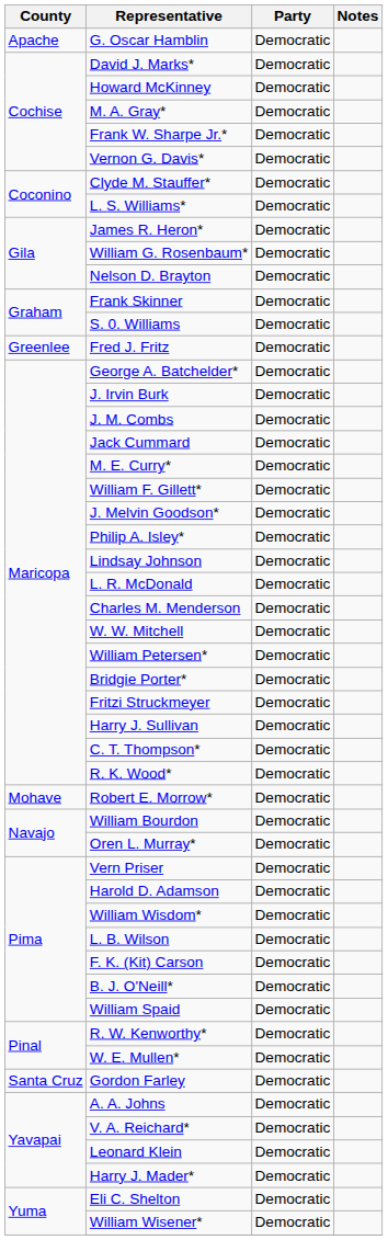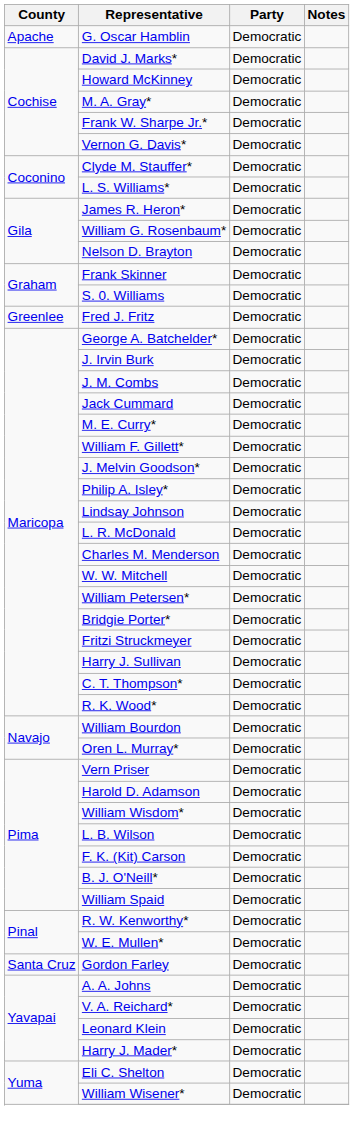 <table class=wikitable>
 <tr>
 <th>County</th>
 <th>Representative</th>
 <th>Party</th>
 <th>Notes</th>
 </tr>
 <tr>
 <td><a href='#'>Apache</a></td>
 <td><a href='#'>G. Oscar Hamblin</a></td>
 <td>Democratic</td>
 <td></td>
 </tr>
 <tr>
 <td rowspan="5"><a href='#'>Cochise</a></td>
 <td><a href='#'>David J. Marks</a>*</td>
 <td>Democratic</td>
 <td></td>
 </tr>
 <tr>
 <td><a href='#'>Howard McKinney</a></td>
 <td>Democratic</td>
 <td></td>
 </tr>
 <tr>
 <td><a href='#'>M. A. Gray</a>*</td>
 <td>Democratic</td>
 <td></td>
 </tr>
 <tr>
 <td><a href='#'>Frank W. Sharpe Jr.</a>*</td>
 <td>Democratic</td>
 <td></td>
 </tr>
 <tr>
 <td><a href='#'>Vernon G. Davis</a>*</td>
 <td>Democratic</td>
 <td></td>
 </tr>
 <tr>
 <td rowspan="2"><a href='#'>Coconino</a></td>
 <td><a href='#'>Clyde M. Stauffer</a>*</td>
 <td>Democratic</td>
 <td></td>
 </tr>
 <tr>
 <td><a href='#'>L. S. Williams</a>*</td>
 <td>Democratic</td>
 <td></td>
 </tr>
 <tr>
 <td rowspan="3"><a href='#'>Gila</a></td>
 <td><a href='#'>James R. Heron</a>*</td>
 <td>Democratic</td>
 <td></td>
 </tr>
 <tr>
 <td><a href='#'>William G. Rosenbaum</a>*</td>
 <td>Democratic</td>
 <td></td>
 </tr>
 <tr>
 <td><a href='#'>Nelson D. Brayton</a></td>
 <td>Democratic</td>
 <td></td>
 </tr>
 <tr>
 <td rowspan="2"><a href='#'>Graham</a></td>
 <td><a href='#'>Frank Skinner</a></td>
 <td>Democratic</td>
 <td></td>
 </tr>
 <tr>
 <td><a href='#'>S. 0. Williams</a></td>
 <td>Democratic</td>
 <td></td>
 </tr>
 <tr>
 <td><a href='#'>Greenlee</a></td>
 <td><a href='#'>Fred J. Fritz</a></td>
 <td>Democratic</td>
 <td></td>
 </tr>
 <tr>
 <td rowspan="18"><a href='#'>Maricopa</a></td>
 <td><a href='#'>George A. Batchelder</a>*</td>
 <td>Democratic</td>
 <td></td>
 </tr>
 <tr>
 <td><a href='#'>J. Irvin Burk</a></td>
 <td>Democratic</td>
 <td></td>
 </tr>
 <tr>
 <td><a href='#'>J. M. Combs</a></td>
 <td>Democratic</td>
 <td></td>
 </tr>
 <tr>
 <td><a href='#'>Jack Cummard</a></td>
 <td>Democratic</td>
 <td></td>
 </tr>
 <tr>
 <td><a href='#'>M. E. Curry</a>*</td>
 <td>Democratic</td>
 <td></td>
 </tr>
 <tr>
 <td><a href='#'>William F. Gillett</a>*</td>
 <td>Democratic</td>
 <td></td>
 </tr>
 <tr>
 <td><a href='#'>J. Melvin Goodson</a>*</td>
 <td>Democratic</td>
 <td></td>
 </tr>
 <tr>
 <td><a href='#'>Philip A. Isley</a>*</td>
 <td>Democratic</td>
 <td></td>
 </tr>
 <tr>
 <td><a href='#'>Lindsay Johnson</a></td>
 <td>Democratic</td>
 <td></td>
 </tr>
 <tr>
 <td><a href='#'>L. R. McDonald</a></td>
 <td>Democratic</td>
 <td></td>
 </tr>
 <tr>
 <td><a href='#'>Charles M. Menderson</a></td>
 <td>Democratic</td>
 <td></td>
 </tr>
 <tr>
 <td><a href='#'>W. W. Mitchell</a></td>
 <td>Democratic</td>
 <td></td>
 </tr>
 <tr>
 <td><a href='#'>William Petersen</a>*</td>
 <td>Democratic</td>
 <td></td>
 </tr>
 <tr>
 <td><a href='#'>Bridgie Porter</a>*</td>
 <td>Democratic</td>
 <td></td>
 </tr>
 <tr>
 <td><a href='#'>Fritzi Struckmeyer</a></td>
 <td>Democratic</td>
 <td></td>
 </tr>
 <tr>
 <td><a href='#'>Harry J. Sullivan</a></td>
 <td>Democratic</td>
 <td></td>
 </tr>
 <tr>
 <td><a href='#'>C. T. Thompson</a>*</td>
 <td>Democratic</td>
 <td></td>
 </tr>
 <tr>
 <td><a href='#'>R. K. Wood</a>*</td>
 <td>Democratic</td>
 <td></td>
 </tr>
 <tr>
-<td><a href='#'>Mohave</a></td>
-<td><a href='#'>Robert E. Morrow</a>*</td>
-<td>Democratic</td>
-<td></td>
-</tr>
-<tr>
 <td rowspan="2"><a href='#'>Navajo</a></td>
 <td><a href='#'>William Bourdon</a></td>
 <td>Democratic</td>
 <td></td>
 </tr>
 <tr>
 <td><a href='#'>Oren L. Murray</a>*</td>
 <td>Democratic</td>
 <td></td>
 </tr>
 <tr>
 <td rowspan="7"><a href='#'>Pima</a></td>
 <td><a href='#'>Vern Priser</a></td>
 <td>Democratic</td>
 <td></td>
 </tr>
 <tr>
 <td><a href='#'>Harold D. Adamson</a></td>
 <td>Democratic</td>
 <td></td>
 </tr>
 <tr>
 <td><a href='#'>William Wisdom</a>*</td>
 <td>Democratic</td>
 <td></td>
 </tr>
 <tr>
 <td><a href='#'>L. B. Wilson</a></td>
 <td>Democratic</td>
 <td></td>
 </tr>
 <tr>
 <td><a href='#'>F. K. (Kit) Carson</a></td>
 <td>Democratic</td>
 <td></td>
 </tr>
 <tr>
 <td><a href='#'>B. J. O'Neill</a>*</td>
 <td>Democratic</td>
 <td></td>
 </tr>
 <tr>
 <td><a href='#'>William Spaid</a></td>
 <td>Democratic</td>
 <td></td>
 </tr>
 <tr>
 <td rowspan="2"><a href='#'>Pinal</a></td>
 <td><a href='#'>R. W. Kenworthy</a>*</td>
 <td>Democratic</td>
 <td></td>
 </tr>
 <tr>
 <td><a href='#'>W. E. Mullen</a>*</td>
 <td>Democratic</td>
 <td></td>
 </tr>
 <tr>
 <td><a href='#'>Santa Cruz</a></td>
 <td><a href='#'>Gordon Farley</a></td>
 <td>Democratic</td>
 <td></td>
 </tr>
 <tr>
 <td rowspan="4"><a href='#'>Yavapai</a></td>
 <td><a href='#'>A. A. Johns</a></td>
 <td>Democratic</td>
 <td></td>
 </tr>
 <tr>
 <td><a href='#'>V. A. Reichard</a>*</td>
 <td>Democratic</td>
 <td></td>
 </tr>
 <tr>
 <td><a href='#'>Leonard Klein</a></td>
 <td>Democratic</td>
 <td></td>
 </tr>
 <tr>
 <td><a href='#'>Harry J. Mader</a>*</td>
 <td>Democratic</td>
 <td></td>
 </tr>
 <tr>
 <td rowspan="3"><a href='#'>Yuma</a></td>
 <td><a href='#'>Eli C. Shelton</a></td>
 <td>Democratic</td>
 <td></td>
 </tr>
 <tr>
 <td><a href='#'>William Wisener</a>*</td>
 <td>Democratic</td>
 <td></td>
 </tr>
 <tr>
 </tr>
 </table>
